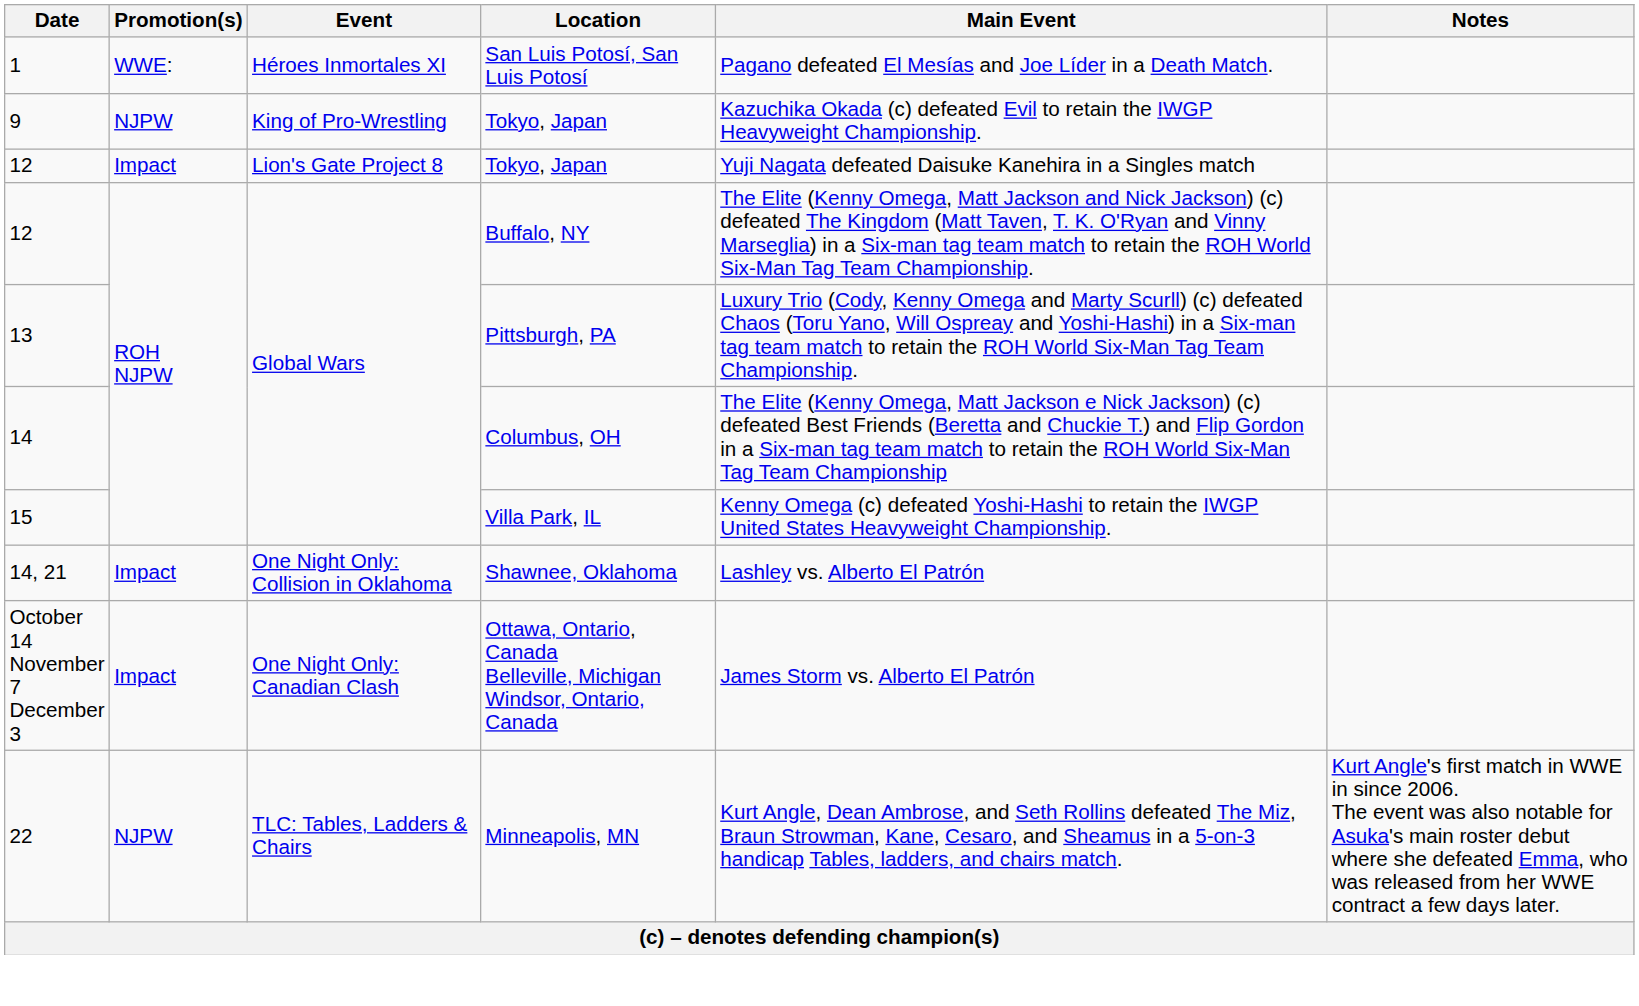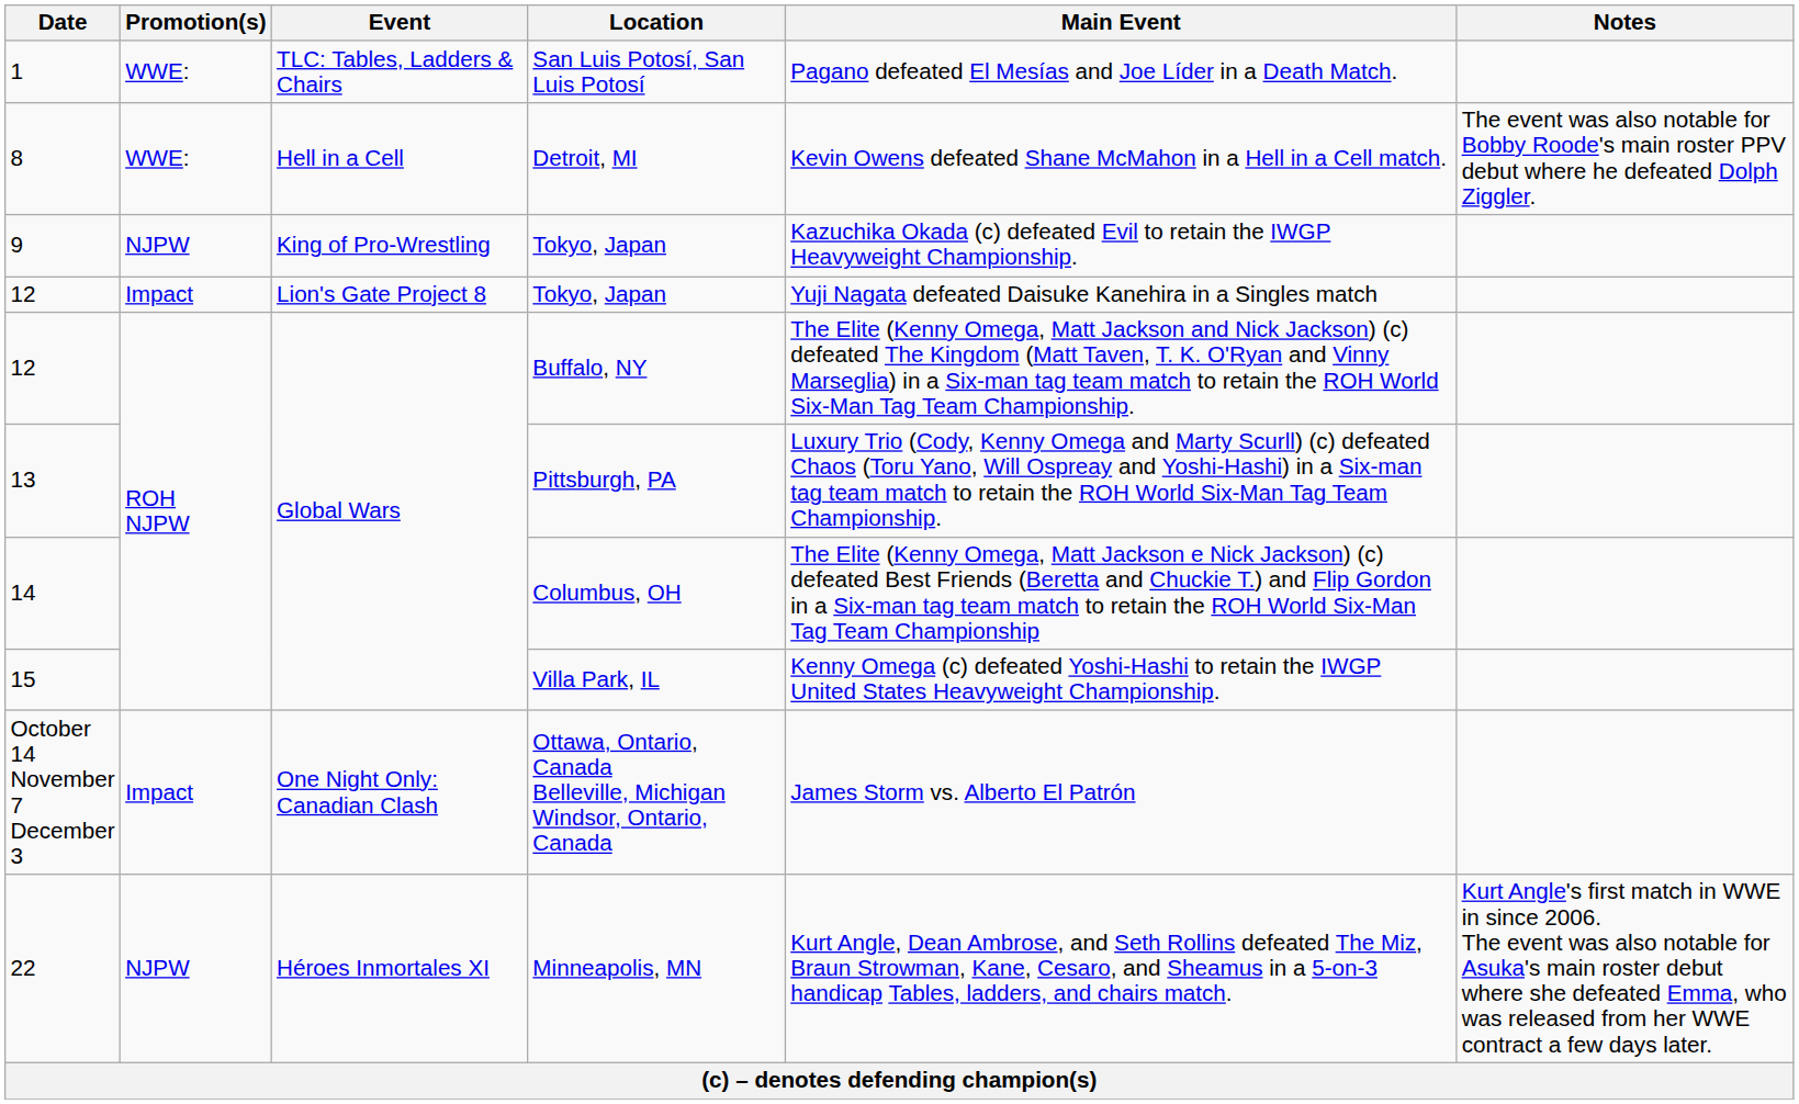 <table class="wikitable" style="width:100%;">
 <tr>
 <th width=5%>Date</th>
 <th width=5%>Promotion(s)</th>
 <th width=15%>Event</th>
 <th width=15%>Location</th>
 <th width=40%>Main Event</th>
 <th width=20%>Notes</th>
 </tr>
 <tr>
 <td>1</td>
 <td><a href='#'>WWE</a>:<br></td>
-<td><a href='#'>Héroes Inmortales XI</a></td>
+<td><a href='#'>TLC: Tables, Ladders & Chairs</a></td>
 <td><a href='#'>San Luis Potosí, San Luis Potosí</a></td>
 <td><a href='#'>Pagano</a> defeated <a href='#'>El Mesías</a> and <a href='#'>Joe Líder</a> in a <a href='#'>Death Match</a>.</td>
 <td></td>
+</tr>
+<tr>
+<td>8</td>
+<td><a href='#'>WWE</a>:<br></td>
+<td><a href='#'>Hell in a Cell</a></td>
+<td><a href='#'>Detroit</a>, <a href='#'>MI</a></td>
+<td><a href='#'>Kevin Owens</a> defeated <a href='#'>Shane McMahon</a> in a <a href='#'>Hell in a Cell match</a>.</td>
+<td>The event was also notable for <a href='#'>Bobby Roode</a>'s main roster PPV debut where he defeated <a href='#'>Dolph Ziggler</a>.</td>
 </tr>
 <tr>
 <td>9</td>
 <td><a href='#'>NJPW</a></td>
 <td><a href='#'>King of Pro-Wrestling</a></td>
 <td><a href='#'>Tokyo</a>, <a href='#'>Japan</a></td>
 <td><a href='#'>Kazuchika Okada</a> (c) defeated <a href='#'>Evil</a> to retain the <a href='#'>IWGP Heavyweight Championship</a>.</td>
 <td></td>
 </tr>
 <tr>
 <td>12</td>
 <td><a href='#'>Impact</a></td>
 <td><a href='#'>Lion's Gate Project 8</a></td>
 <td><a href='#'>Tokyo</a>, <a href='#'>Japan</a></td>
 <td><a href='#'>Yuji Nagata</a> defeated Daisuke Kanehira in a Singles match</td>
 <td></td>
 </tr>
 <tr>
 <td>12</td>
 <td rowspan="4"><a href='#'>ROH</a><br> <a href='#'>NJPW</a></td>
 <td rowspan="4"><a href='#'>Global Wars</a></td>
 <td><a href='#'>Buffalo</a>, <a href='#'>NY</a></td>
 <td><a href='#'>The Elite</a> (<a href='#'>Kenny Omega</a>, <a href='#'>Matt Jackson and Nick Jackson</a>) (c) defeated <a href='#'>The Kingdom</a> (<a href='#'>Matt Taven</a>, <a href='#'>T. K. O'Ryan</a> and <a href='#'>Vinny Marseglia</a>) in a <a href='#'>Six-man tag team match</a> to retain the <a href='#'>ROH World Six-Man Tag Team Championship</a>.</td>
 <td></td>
 </tr>
 <tr>
 <td>13</td>
 <td><a href='#'>Pittsburgh</a>, <a href='#'>PA</a></td>
 <td><a href='#'>Luxury Trio</a> (<a href='#'>Cody</a>, <a href='#'>Kenny Omega</a> and <a href='#'>Marty Scurll</a>) (c) defeated <a href='#'>Chaos</a> (<a href='#'>Toru Yano</a>, <a href='#'>Will Ospreay</a> and <a href='#'>Yoshi-Hashi</a>) in a <a href='#'>Six-man tag team match</a> to retain the <a href='#'>ROH World Six-Man Tag Team Championship</a>.</td>
 <td></td>
 </tr>
 <tr>
 <td>14</td>
 <td><a href='#'>Columbus</a>, <a href='#'>OH</a></td>
 <td><a href='#'>The Elite</a> (<a href='#'>Kenny Omega</a>, <a href='#'>Matt Jackson e Nick Jackson</a>) (c) defeated Best Friends (<a href='#'>Beretta</a> and <a href='#'>Chuckie T.</a>) and <a href='#'>Flip Gordon</a> in a <a href='#'>Six-man tag team match</a> to retain the <a href='#'>ROH World Six-Man Tag Team Championship</a></td>
 <td></td>
 </tr>
 <tr>
 <td>15</td>
 <td><a href='#'>Villa Park</a>, <a href='#'>IL</a></td>
 <td><a href='#'>Kenny Omega</a> (c) defeated <a href='#'>Yoshi-Hashi</a> to retain the <a href='#'>IWGP United States Heavyweight Championship</a>.</td>
 <td></td>
 </tr>
 <tr>
-<td>14, 21</td>
-<td><a href='#'>Impact</a></td>
-<td><a href='#'>One Night Only: Collision in Oklahoma</a></td>
-<td><a href='#'>Shawnee, Oklahoma</a></td>
-<td><a href='#'>Lashley</a> vs. <a href='#'>Alberto El Patrón</a></td>
-<td></td>
-</tr>
-<tr>
 <td>October 14<br>November 7<br>December 3</td>
 <td><a href='#'>Impact</a></td>
 <td><a href='#'>One Night Only: Canadian Clash</a></td>
 <td><a href='#'>Ottawa, Ontario</a>, <a href='#'>Canada</a><br><a href='#'>Belleville, Michigan</a><br><a href='#'>Windsor, Ontario, Canada</a></td>
 <td><a href='#'>James Storm</a> vs. <a href='#'>Alberto El Patrón</a></td>
 <td></td>
 </tr>
 <tr>
 <td>22</td>
 <td><a href='#'>NJPW</a></td>
-<td><a href='#'>TLC: Tables, Ladders & Chairs</a></td>
+<td><a href='#'>Héroes Inmortales XI</a></td>
 <td><a href='#'>Minneapolis</a>, <a href='#'>MN</a></td>
 <td><a href='#'>Kurt Angle</a>, <a href='#'>Dean Ambrose</a>, and <a href='#'>Seth Rollins</a> defeated <a href='#'>The Miz</a>, <a href='#'>Braun Strowman</a>, <a href='#'>Kane</a>, <a href='#'>Cesaro</a>, and <a href='#'>Sheamus</a> in a <a href='#'>5-on-3 handicap</a> <a href='#'>Tables, ladders, and chairs match</a>.</td>
 <td><a href='#'>Kurt Angle</a>'s first match in WWE in since 2006.<br>The event was also notable for <a href='#'>Asuka</a>'s main roster debut where she defeated <a href='#'>Emma</a>, who was released from her WWE contract a few days later.</td>
 </tr>
 <tr>
 <th colspan="6">(c) – denotes defending champion(s)</th>
 </tr>
 </table>
